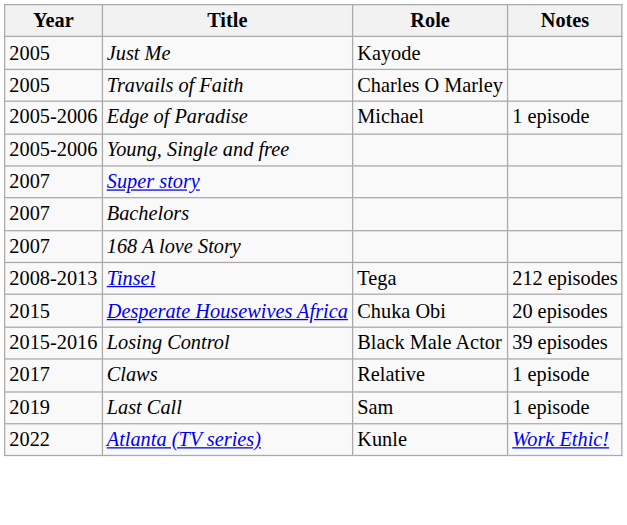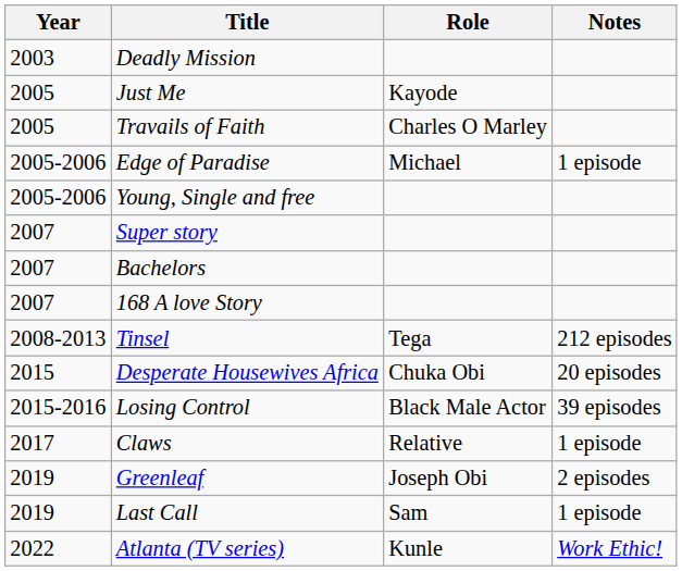 <table class="wikitable">
 <tr>
 <th>Year</th>
 <th>Title</th>
 <th>Role</th>
 <th>Notes</th>
+</tr>
+<tr>
+<td>2003</td>
+<td><em>Deadly Mission</em></td>
+<td></td>
+<td></td>
 </tr>
 <tr>
 <td>2005</td>
 <td><em>Just Me</em></td>
 <td>Kayode</td>
 <td></td>
 </tr>
 <tr>
 <td>2005</td>
 <td><em>Travails of Faith</em></td>
 <td>Charles O Marley</td>
 <td></td>
 </tr>
 <tr>
 <td>2005-2006</td>
 <td><em>Edge of Paradise</em></td>
 <td>Michael</td>
 <td>1 episode</td>
 </tr>
 <tr>
 <td>2005-2006</td>
 <td><em>Young, Single and free</em></td>
 <td></td>
 <td></td>
 </tr>
 <tr>
 <td>2007</td>
 <td><em><a href='#'>Super story</a></em></td>
 <td></td>
 <td></td>
 </tr>
 <tr>
 <td>2007</td>
 <td><em>Bachelors</em></td>
 <td></td>
 <td></td>
 </tr>
 <tr>
 <td>2007</td>
 <td><em>168 A love Story</em></td>
 <td></td>
 <td></td>
 </tr>
 <tr>
 <td>2008-2013</td>
 <td><em><a href='#'>Tinsel</a></em></td>
 <td>Tega</td>
 <td>212 episodes</td>
 </tr>
 <tr>
 <td>2015</td>
 <td><em><a href='#'>Desperate Housewives Africa</a></em></td>
 <td>Chuka Obi</td>
 <td>20 episodes</td>
 </tr>
 <tr>
 <td>2015-2016</td>
 <td><em>Losing Control</em></td>
 <td>Black Male Actor</td>
 <td>39 episodes</td>
 </tr>
 <tr>
 <td>2017</td>
 <td><em>Claws</em></td>
 <td>Relative</td>
 <td>1 episode</td>
 </tr>
 <tr>
 <td>2019</td>
+<td><em><a href='#'>Greenleaf</a></em></td>
+<td>Joseph Obi</td>
+<td>2 episodes</td>
+</tr>
+<tr>
+<td>2019</td>
 <td><em>Last Call</em></td>
 <td>Sam</td>
 <td>1 episode</td>
 </tr>
 <tr>
 <td>2022</td>
 <td><em><a href='#'>Atlanta (TV series)</a></em></td>
 <td>Kunle</td>
 <td><em><a href='#'>Work Ethic!</a></em></td>
 </tr>
 </table>
